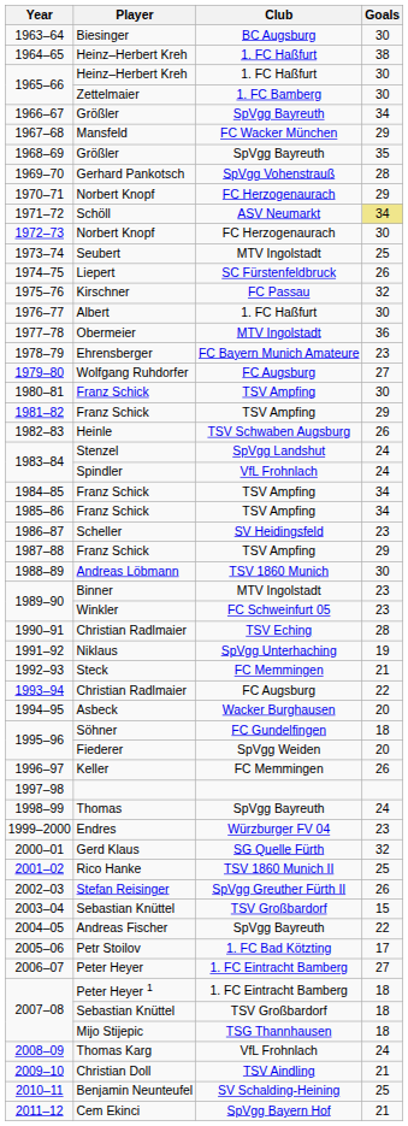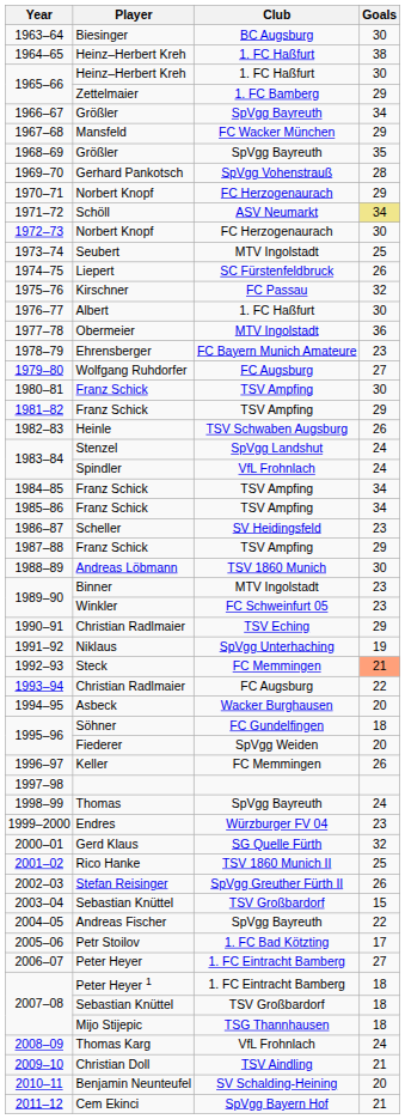 <table class="wikitable">
 <tr>
 <th>Year</th>
 <th>Player</th>
 <th>Club</th>
 <th>Goals</th>
 </tr>
 <tr align="center">
 <td>1963–64</td>
 <td align="left">Biesinger</td>
 <td><a href='#'>BC Augsburg</a></td>
 <td>30</td>
 </tr>
 <tr align="center">
 <td>1964–65</td>
 <td align="left">Heinz–Herbert Kreh</td>
 <td><a href='#'>1. FC Haßfurt</a></td>
 <td>38</td>
 </tr>
 <tr align="center">
 <td rowspan=2>1965–66</td>
 <td align="left">Heinz–Herbert Kreh</td>
 <td>1. FC Haßfurt</td>
 <td>30</td>
 </tr>
 <tr align="center">
 <td align="left">Zettelmaier</td>
 <td><a href='#'>1. FC Bamberg</a></td>
-<td>30</td>
+<td>29</td>
 </tr>
 <tr align="center">
 <td>1966–67</td>
 <td align="left">Größler</td>
 <td><a href='#'>SpVgg Bayreuth</a></td>
 <td>34</td>
 </tr>
 <tr align="center">
 <td>1967–68</td>
 <td align="left">Mansfeld</td>
 <td><a href='#'>FC Wacker München</a></td>
 <td>29</td>
 </tr>
 <tr align="center">
 <td>1968–69</td>
 <td align="left">Größler</td>
 <td>SpVgg Bayreuth</td>
 <td>35</td>
 </tr>
 <tr align="center">
 <td>1969–70</td>
 <td align="left">Gerhard Pankotsch</td>
 <td><a href='#'>SpVgg Vohenstrauß</a></td>
 <td>28</td>
 </tr>
 <tr align="center">
 <td>1970–71</td>
 <td align="left">Norbert Knopf</td>
 <td><a href='#'>FC Herzogenaurach</a></td>
 <td>29</td>
 </tr>
 <tr align="center">
 <td>1971–72</td>
 <td align="left">Schöll</td>
 <td><a href='#'>ASV Neumarkt</a></td>
 <td style="background: khaki;">34</td>
 </tr>
 <tr align="center">
 <td><a href='#'>1972–73</a></td>
 <td align="left">Norbert Knopf</td>
 <td>FC Herzogenaurach</td>
 <td>30</td>
 </tr>
 <tr align="center">
 <td>1973–74</td>
 <td align="left">Seubert</td>
 <td>MTV Ingolstadt</td>
 <td>25</td>
 </tr>
 <tr align="center">
 <td>1974–75</td>
 <td align="left">Liepert</td>
 <td><a href='#'>SC Fürstenfeldbruck</a></td>
 <td>26</td>
 </tr>
 <tr align="center">
 <td>1975–76</td>
 <td align="left">Kirschner</td>
 <td><a href='#'>FC Passau</a></td>
 <td>32</td>
 </tr>
 <tr align="center">
 <td>1976–77</td>
 <td align="left">Albert</td>
 <td>1. FC Haßfurt</td>
 <td>30</td>
 </tr>
 <tr align="center">
 <td>1977–78</td>
 <td align="left">Obermeier</td>
 <td><a href='#'>MTV Ingolstadt</a></td>
 <td>36</td>
 </tr>
 <tr align="center">
 <td>1978–79</td>
 <td align="left">Ehrensberger</td>
 <td><a href='#'>FC Bayern Munich Amateure</a></td>
 <td>23</td>
 </tr>
 <tr align="center">
 <td><a href='#'>1979–80</a></td>
 <td align="left">Wolfgang Ruhdorfer</td>
 <td><a href='#'>FC Augsburg</a></td>
 <td>27</td>
 </tr>
 <tr align="center">
 <td>1980–81</td>
 <td align="left"><a href='#'>Franz Schick</a></td>
 <td><a href='#'>TSV Ampfing</a></td>
 <td>30</td>
 </tr>
 <tr align="center">
 <td><a href='#'>1981–82</a></td>
 <td align="left">Franz Schick</td>
 <td>TSV Ampfing</td>
 <td>29</td>
 </tr>
 <tr align="center">
 <td>1982–83</td>
 <td align="left">Heinle</td>
 <td><a href='#'>TSV Schwaben Augsburg</a></td>
 <td>26</td>
 </tr>
 <tr align="center">
 <td rowspan=2>1983–84</td>
 <td align="left">Stenzel</td>
 <td><a href='#'>SpVgg Landshut</a></td>
 <td>24</td>
 </tr>
 <tr align="center">
 <td align="left">Spindler</td>
 <td><a href='#'>VfL Frohnlach</a></td>
 <td>24</td>
 </tr>
 <tr align="center">
 <td>1984–85</td>
 <td align="left">Franz Schick</td>
 <td>TSV Ampfing</td>
 <td>34</td>
 </tr>
 <tr align="center">
 <td>1985–86</td>
 <td align="left">Franz Schick</td>
 <td>TSV Ampfing</td>
 <td>34</td>
 </tr>
 <tr align="center">
 <td>1986–87</td>
 <td align="left">Scheller</td>
 <td><a href='#'>SV Heidingsfeld</a></td>
 <td>23</td>
 </tr>
 <tr align="center">
 <td>1987–88</td>
 <td align="left">Franz Schick</td>
 <td>TSV Ampfing</td>
 <td>29</td>
 </tr>
 <tr align="center">
 <td>1988–89</td>
 <td align="left"><a href='#'>Andreas Löbmann</a></td>
 <td><a href='#'>TSV 1860 Munich</a></td>
 <td>30</td>
 </tr>
 <tr align="center">
 <td rowspan=2>1989–90</td>
 <td align="left">Binner</td>
 <td>MTV Ingolstadt</td>
 <td>23</td>
 </tr>
 <tr align="center">
 <td align="left">Winkler</td>
 <td><a href='#'>FC Schweinfurt 05</a></td>
 <td>23</td>
 </tr>
 <tr align="center">
 <td>1990–91</td>
 <td align="left">Christian Radlmaier</td>
 <td><a href='#'>TSV Eching</a></td>
-<td>28</td>
+<td>29</td>
 </tr>
 <tr align="center">
 <td>1991–92</td>
 <td align="left">Niklaus</td>
 <td><a href='#'>SpVgg Unterhaching</a></td>
 <td>19</td>
 </tr>
 <tr align="center">
 <td>1992–93</td>
 <td align="left">Steck</td>
 <td><a href='#'>FC Memmingen</a></td>
-<td>21</td>
+<td style="background: lightsalmon;">21</td>
 </tr>
 <tr align="center">
 <td><a href='#'>1993–94</a></td>
 <td align="left">Christian Radlmaier</td>
 <td>FC Augsburg</td>
 <td>22</td>
 </tr>
 <tr align="center">
 <td>1994–95</td>
 <td align="left">Asbeck</td>
 <td><a href='#'>Wacker Burghausen</a></td>
 <td>20</td>
 </tr>
 <tr align="center">
 <td rowspan=2>1995–96</td>
 <td align="left">Söhner</td>
 <td><a href='#'>FC Gundelfingen</a></td>
 <td>18</td>
 </tr>
 <tr align="center">
 <td align="left">Fiederer</td>
 <td>SpVgg Weiden</td>
 <td>20</td>
 </tr>
 <tr align="center">
 <td>1996–97</td>
 <td align="left">Keller</td>
 <td>FC Memmingen</td>
 <td>26</td>
 </tr>
 <tr align="center">
 <td>1997–98</td>
 <td align="left"></td>
 <td></td>
 <td></td>
 </tr>
 <tr align="center">
 <td>1998–99</td>
 <td align="left">Thomas</td>
 <td>SpVgg Bayreuth</td>
 <td>24</td>
 </tr>
 <tr align="center">
 <td>1999–2000</td>
 <td align="left">Endres</td>
 <td><a href='#'>Würzburger FV 04</a></td>
 <td>23</td>
 </tr>
 <tr align="center">
 <td>2000–01</td>
 <td align="left">Gerd Klaus</td>
 <td><a href='#'>SG Quelle Fürth</a></td>
 <td>32</td>
 </tr>
 <tr align="center">
 <td><a href='#'>2001–02</a></td>
 <td align="left">Rico Hanke</td>
 <td><a href='#'>TSV 1860 Munich II</a></td>
 <td>25</td>
 </tr>
 <tr align="center">
 <td>2002–03</td>
 <td align="left"><a href='#'>Stefan Reisinger</a></td>
 <td><a href='#'>SpVgg Greuther Fürth II</a></td>
 <td>26</td>
 </tr>
 <tr align="center">
 <td>2003–04</td>
 <td align="left">Sebastian Knüttel</td>
 <td><a href='#'>TSV Großbardorf</a></td>
 <td>15</td>
 </tr>
 <tr align="center">
 <td>2004–05</td>
 <td align="left">Andreas Fischer</td>
 <td>SpVgg Bayreuth</td>
 <td>22</td>
 </tr>
 <tr align="center">
 <td>2005–06</td>
 <td align="left">Petr Stoilov</td>
 <td><a href='#'>1. FC Bad Kötzting</a></td>
 <td>17</td>
 </tr>
 <tr align="center">
 <td>2006–07</td>
 <td align="left">Peter Heyer</td>
 <td><a href='#'>1. FC Eintracht Bamberg</a></td>
 <td>27</td>
 </tr>
 <tr align="center">
 <td rowspan=3>2007–08</td>
 <td align="left">Peter Heyer <sup>1</sup></td>
 <td>1. FC Eintracht Bamberg</td>
 <td>18</td>
 </tr>
 <tr align="center">
 <td align="left">Sebastian Knüttel</td>
 <td>TSV Großbardorf</td>
 <td>18</td>
 </tr>
 <tr align="center">
 <td align="left">Mijo Stijepic</td>
 <td><a href='#'>TSG Thannhausen</a></td>
 <td>18</td>
 </tr>
 <tr align="center">
 <td><a href='#'>2008–09</a></td>
 <td align="left">Thomas Karg</td>
 <td>VfL Frohnlach</td>
 <td>24</td>
 </tr>
 <tr align="center">
 <td><a href='#'>2009–10</a></td>
 <td align="left">Christian Doll</td>
 <td><a href='#'>TSV Aindling</a></td>
 <td>21</td>
 </tr>
 <tr align="center">
 <td><a href='#'>2010–11</a></td>
 <td align="left">Benjamin Neunteufel</td>
 <td><a href='#'>SV Schalding-Heining</a></td>
-<td>25</td>
+<td>20</td>
 </tr>
 <tr align="center">
 <td><a href='#'>2011–12</a></td>
 <td align="left">Cem Ekinci</td>
 <td><a href='#'>SpVgg Bayern Hof</a></td>
 <td>21</td>
 </tr>
 </table>
